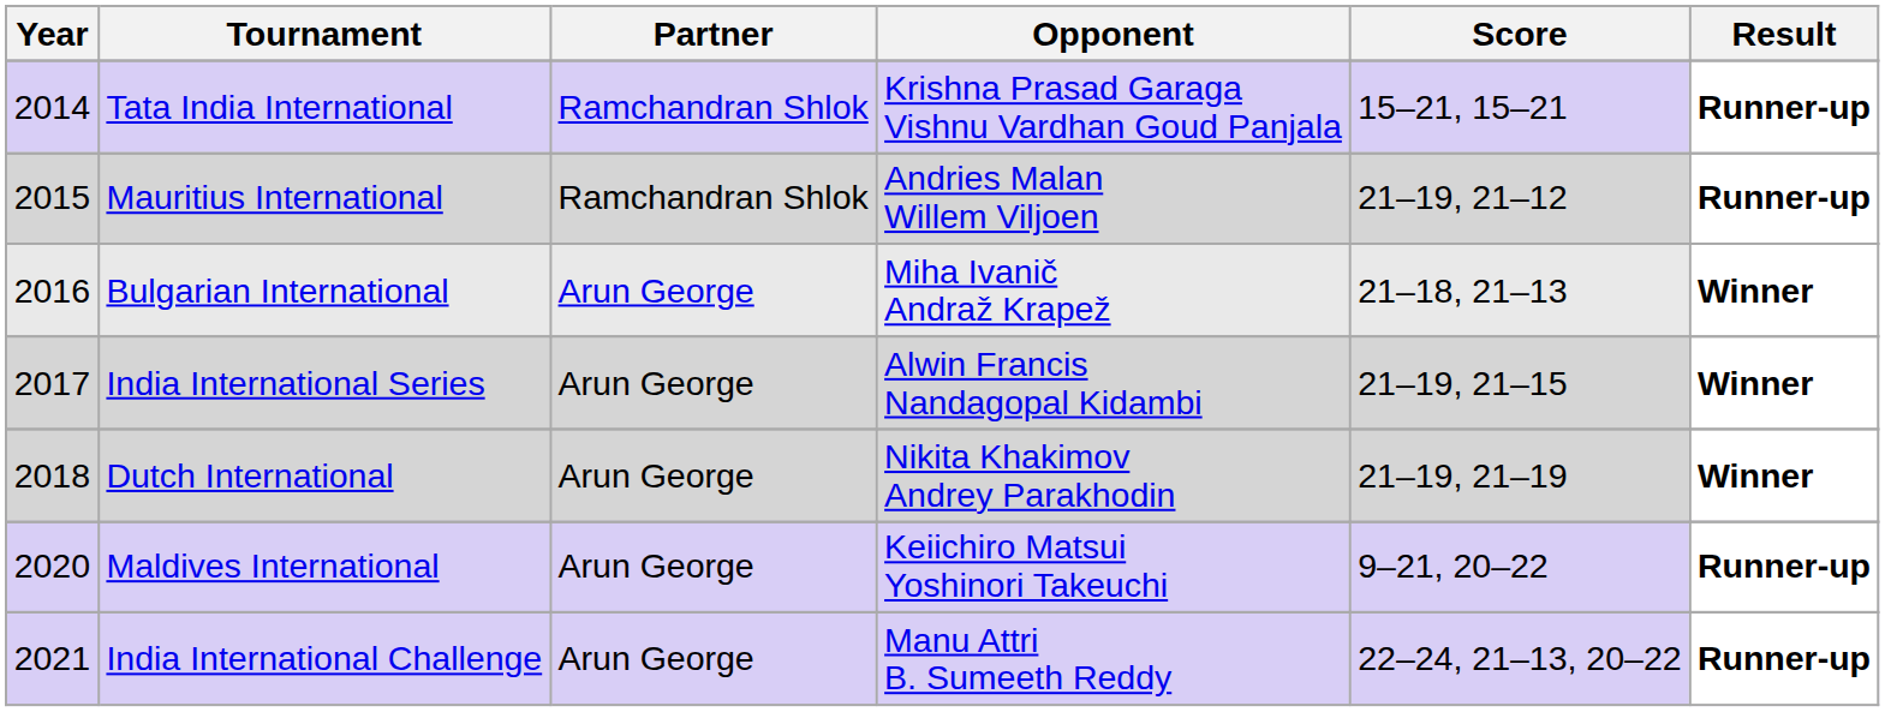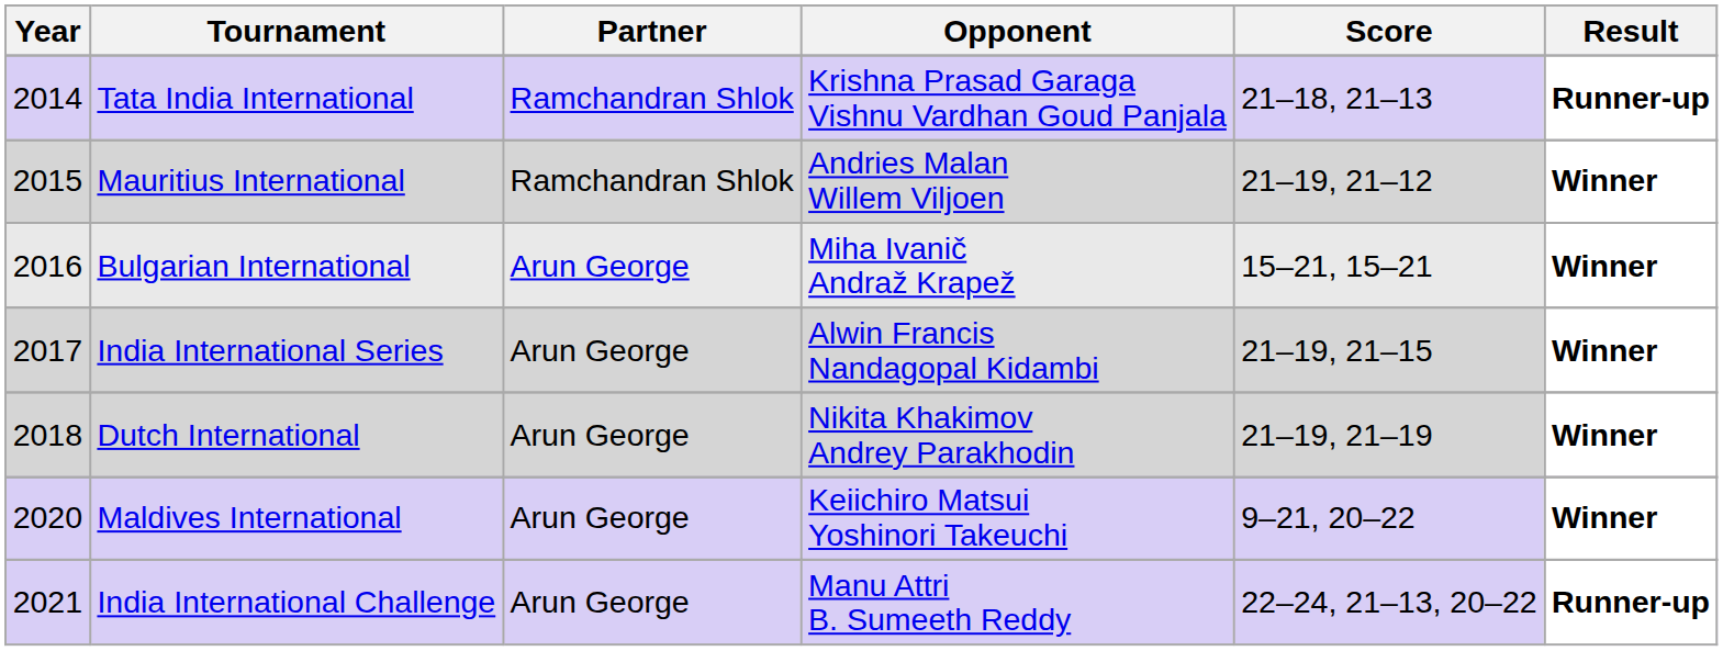 <table class="sortable wikitable" style="font-size: 90%;">
 <tr>
 <th>Year</th>
 <th>Tournament</th>
 <th>Partner</th>
 <th>Opponent</th>
 <th>Score</th>
 <th>Result</th>
 </tr>
 <tr>
 </tr>
 <tr style="background:#D8CEF6">
 <td align="center">2014</td>
 <td align="left"><a href='#'>Tata India International</a></td>
 <td align="left"> <a href='#'>Ramchandran Shlok</a></td>
 <td align="left"> <a href='#'>Krishna Prasad Garaga</a> <br>  <a href='#'>Vishnu Vardhan Goud Panjala</a></td>
-<td align="left">15–21, 15–21</td>
+<td align="left">21–18, 21–13</td>
 <td style="text-align:left; background:white"> <strong>Runner-up</strong></td>
 </tr>
 <tr>
 </tr>
 <tr style="background:#D5D5D5">
 <td align="center">2015</td>
 <td align="left"><a href='#'>Mauritius International</a></td>
 <td align="left"> Ramchandran Shlok</td>
 <td align="left"> <a href='#'>Andries Malan</a> <br>  <a href='#'>Willem Viljoen</a></td>
 <td align="left">21–19, 21–12</td>
-<td style="text-align:left; background:white"> <strong>Runner-up</strong></td>
+<td style="text-align:left; background:white"> <strong>Winner</strong></td>
 </tr>
 <tr>
 </tr>
 <tr style="background:#E9E9E9">
 <td align="center">2016</td>
 <td align="left"><a href='#'>Bulgarian International</a></td>
 <td align="left"> <a href='#'>Arun George</a></td>
 <td align="left"> <a href='#'>Miha Ivanič</a> <br>  <a href='#'>Andraž Krapež</a></td>
-<td align="left">21–18, 21–13</td>
+<td align="left">15–21, 15–21</td>
 <td style="text-align:left; background:white"> <strong>Winner</strong></td>
 </tr>
 <tr>
 </tr>
 <tr style="background:#D5D5D5">
 <td align="center">2017</td>
 <td align="left"><a href='#'>India International Series</a></td>
 <td align="left"> Arun George</td>
 <td align="left"> <a href='#'>Alwin Francis</a> <br>  <a href='#'>Nandagopal Kidambi</a></td>
 <td align="left">21–19, 21–15</td>
 <td style="text-align:left; background:white"> <strong>Winner</strong></td>
 </tr>
 <tr>
 </tr>
 <tr style="background:#D5D5D5">
 <td align="center">2018</td>
 <td align="left"><a href='#'>Dutch International</a></td>
 <td align="left"> Arun George</td>
 <td align="left"> <a href='#'>Nikita Khakimov</a> <br>  <a href='#'>Andrey Parakhodin</a></td>
 <td align="left">21–19, 21–19</td>
 <td style="text-align:left; background:white"> <strong>Winner</strong></td>
 </tr>
 <tr>
 </tr>
 <tr style="background:#D8CEF6">
 <td align="center">2020</td>
 <td align="left"><a href='#'>Maldives International</a></td>
 <td align="left"> Arun George</td>
 <td align="left"> <a href='#'>Keiichiro Matsui</a> <br>  <a href='#'>Yoshinori Takeuchi</a></td>
 <td align="left">9–21, 20–22</td>
-<td style="text-align:left; background:white"> <strong>Runner-up</strong></td>
+<td style="text-align:left; background:white"> <strong>Winner</strong></td>
 </tr>
 <tr>
 </tr>
 <tr style="background:#D8CEF6">
 <td align="center">2021</td>
 <td align="left"><a href='#'>India International Challenge</a></td>
 <td align="left"> Arun George</td>
 <td align="left"> <a href='#'>Manu Attri</a> <br>  <a href='#'>B. Sumeeth Reddy</a></td>
 <td align="left">22–24, 21–13, 20–22</td>
 <td style="text-align:left; background:white"> <strong>Runner-up</strong></td>
 </tr>
 </table>
